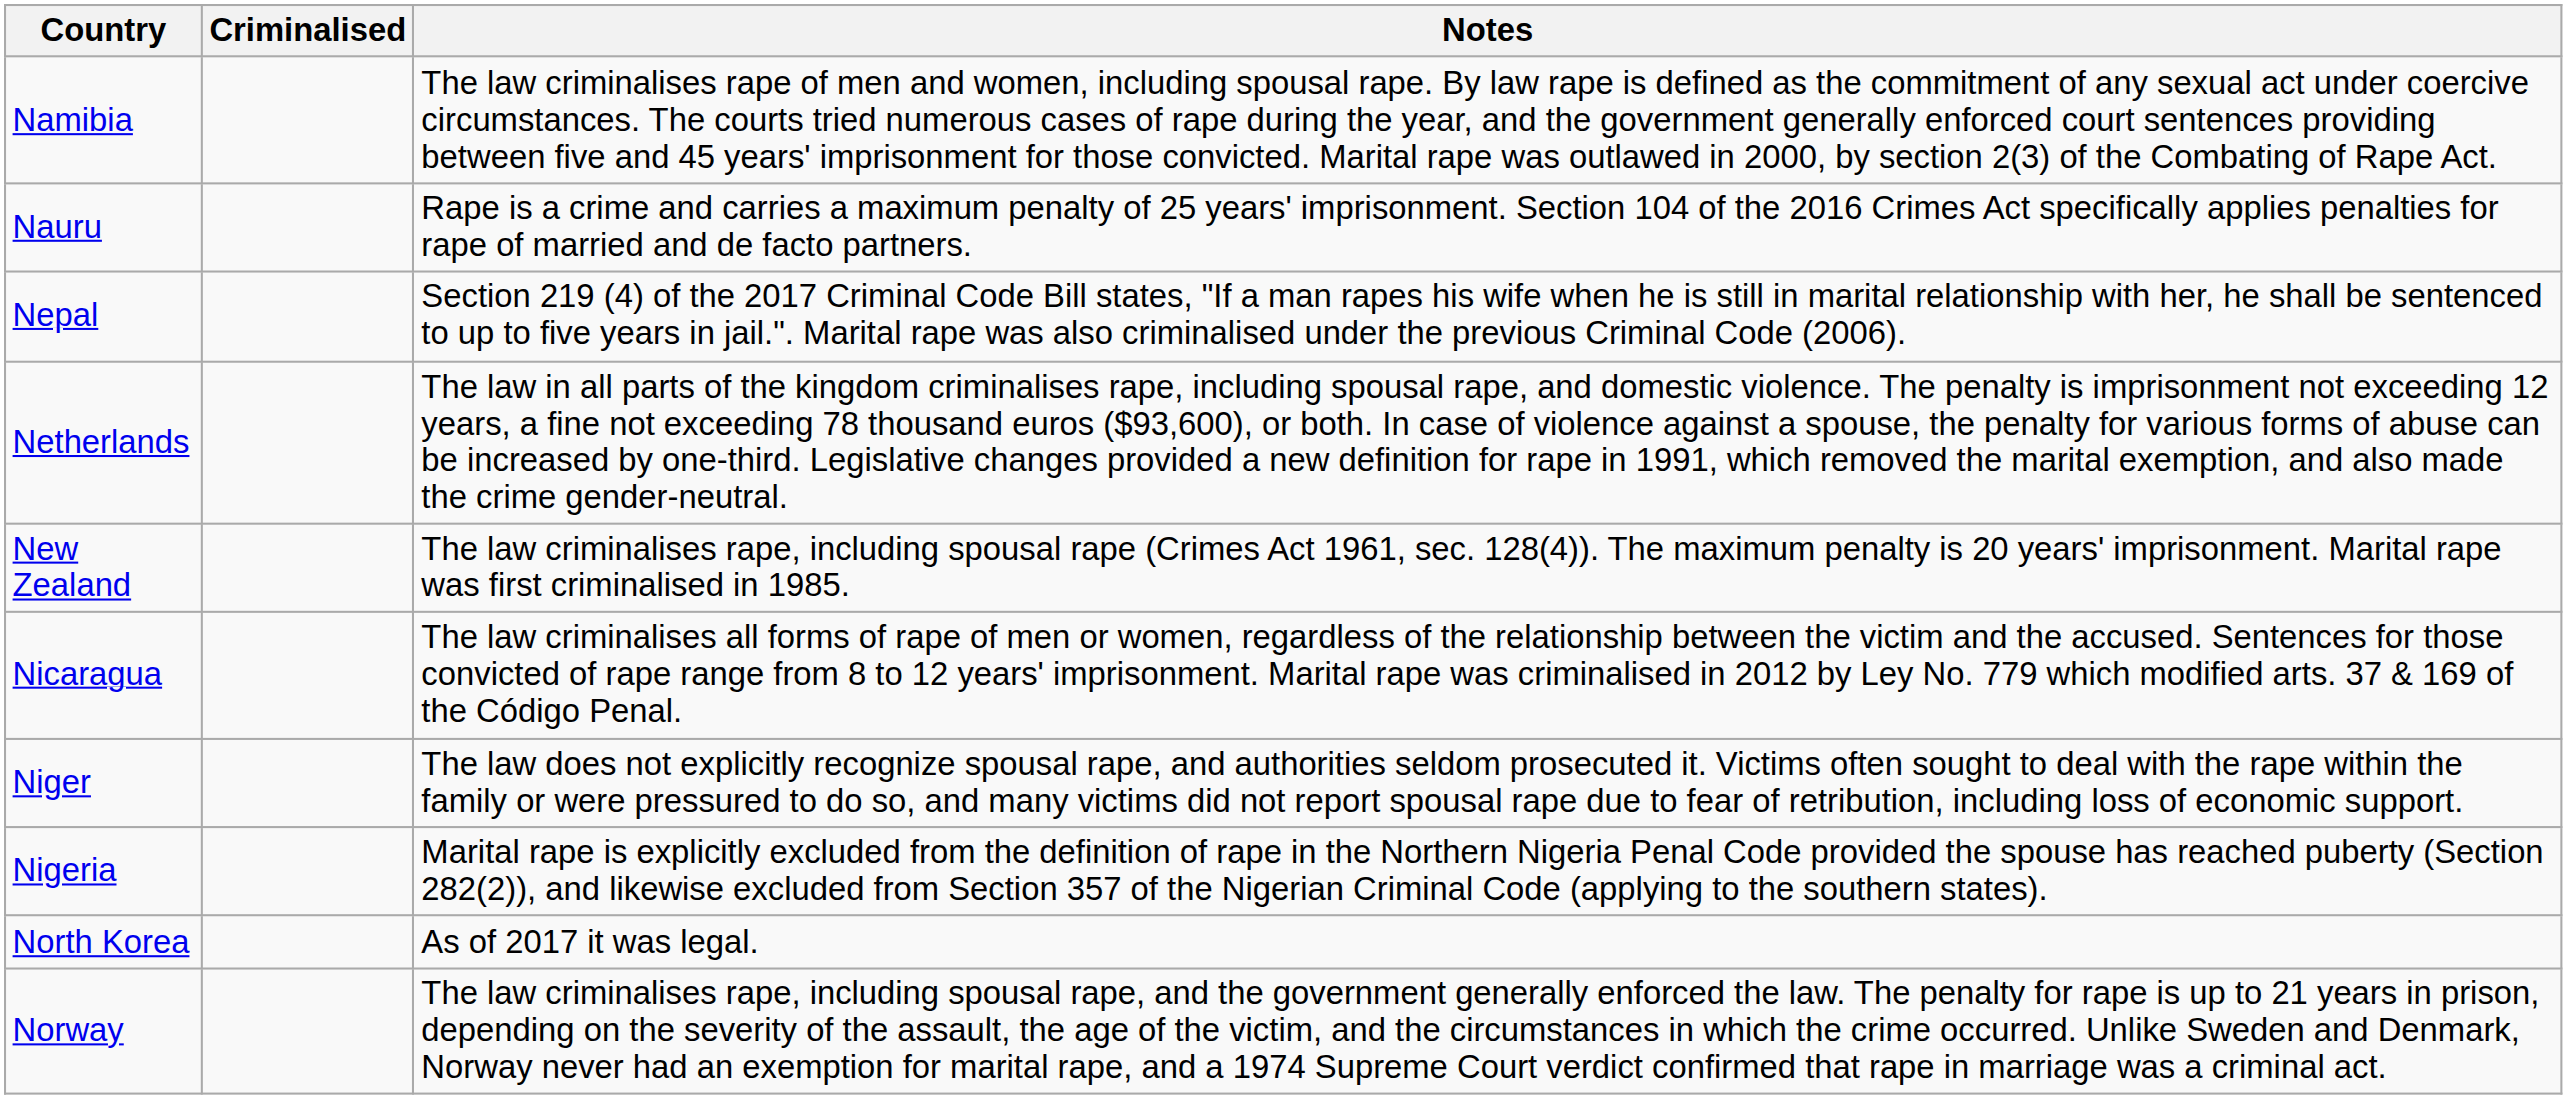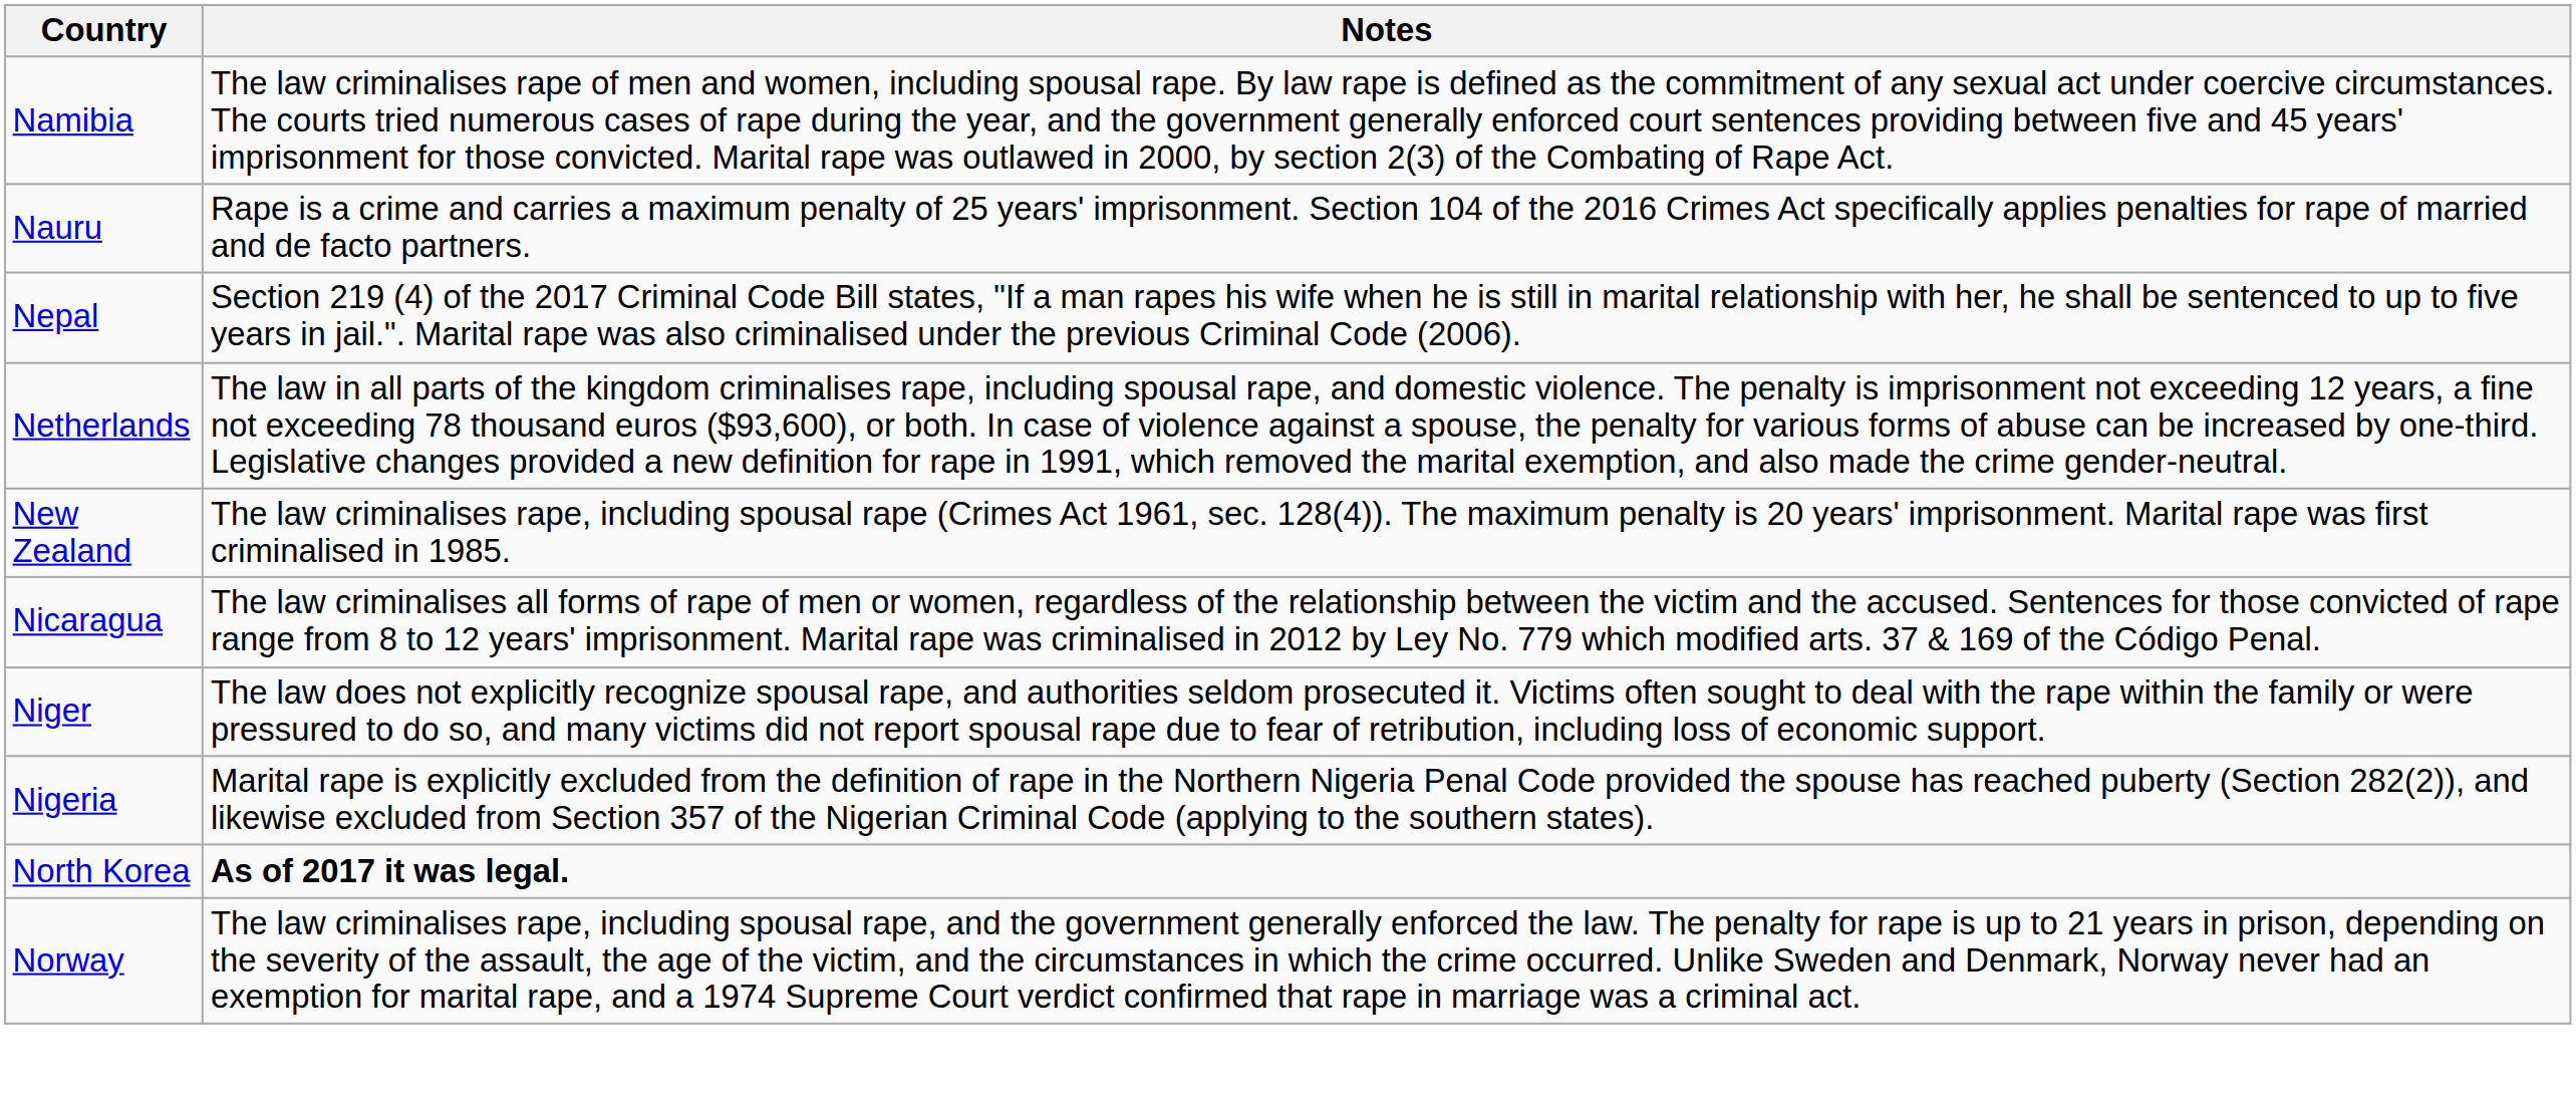 <table class="sortable wikitable">
 <tr>
 <th>Country</th>
-<th>Criminalised</th>
 <th ! class="unsortable">Notes</th>
 </tr>
 <tr>
 <td><a href='#'>Namibia</a></td>
-<td></td>
 <td>The law criminalises rape of men and women, including spousal rape. By law rape is defined as the commitment of any sexual act under coercive circumstances. The courts tried numerous cases of rape during the year, and the government generally enforced court sentences providing between five and 45 years' imprisonment for those convicted. Marital rape was outlawed in 2000, by section 2(3) of the Combating of Rape Act.</td>
 </tr>
 <tr>
 <td><a href='#'>Nauru</a></td>
-<td></td>
 <td>Rape is a crime and carries a maximum penalty of 25 years' imprisonment. Section 104 of the 2016 Crimes Act specifically applies penalties for rape of married and de facto partners.</td>
 </tr>
 <tr>
 <td><a href='#'>Nepal</a></td>
-<td></td>
 <td>Section 219 (4) of the 2017 Criminal Code Bill states, "If a man rapes his wife when he is still in marital relationship with her, he shall be sentenced to up to five years in jail.". Marital rape was also criminalised under the previous Criminal Code (2006).</td>
 </tr>
 <tr>
 <td><a href='#'>Netherlands</a></td>
-<td></td>
 <td>The law in all parts of the kingdom criminalises rape, including spousal rape, and domestic violence. The penalty is imprisonment not exceeding 12 years, a fine not exceeding 78 thousand euros ($93,600), or both. In case of violence against a spouse, the penalty for various forms of abuse can be increased by one-third. Legislative changes provided a new definition for rape in 1991, which removed the marital exemption, and also made the crime gender-neutral.</td>
 </tr>
 <tr>
 <td><a href='#'>New Zealand</a></td>
-<td></td>
 <td>The law criminalises rape, including spousal rape (Crimes Act 1961, sec. 128(4)). The maximum penalty is 20 years' imprisonment. Marital rape was first criminalised in 1985.</td>
 </tr>
 <tr>
 <td><a href='#'>Nicaragua</a></td>
-<td></td>
 <td>The law criminalises all forms of rape of men or women, regardless of the relationship between the victim and the accused. Sentences for those convicted of rape range from 8 to 12 years' imprisonment. Marital rape was criminalised in 2012 by Ley No. 779 which modified arts. 37 & 169 of the Código Penal.</td>
 </tr>
 <tr>
 <td><a href='#'>Niger</a></td>
-<td></td>
 <td>The law does not explicitly recognize spousal rape, and authorities seldom prosecuted it. Victims often sought to deal with the rape within the family or were pressured to do so, and many victims did not report spousal rape due to fear of retribution, including loss of economic support.</td>
 </tr>
 <tr>
 <td><a href='#'>Nigeria</a></td>
-<td></td>
 <td>Marital rape is explicitly excluded from the definition of rape in the Northern Nigeria Penal Code provided the spouse has reached puberty (Section 282(2)), and likewise excluded from Section 357 of the Nigerian Criminal Code (applying to the southern states).</td>
 </tr>
 <tr>
 <td><a href='#'>North Korea</a></td>
-<td></td>
-<td>As of 2017 it was legal.</td>
+<td><strong>As of 2017 it was legal.</strong></td>
 </tr>
 <tr>
 <td><a href='#'>Norway</a></td>
-<td></td>
 <td>The law criminalises rape, including spousal rape, and the government generally enforced the law. The penalty for rape is up to 21 years in prison, depending on the severity of the assault, the age of the victim, and the circumstances in which the crime occurred. Unlike Sweden and Denmark, Norway never had an exemption for marital rape, and a 1974 Supreme Court verdict confirmed that rape in marriage was a criminal act.</td>
 </tr>
 </table>
